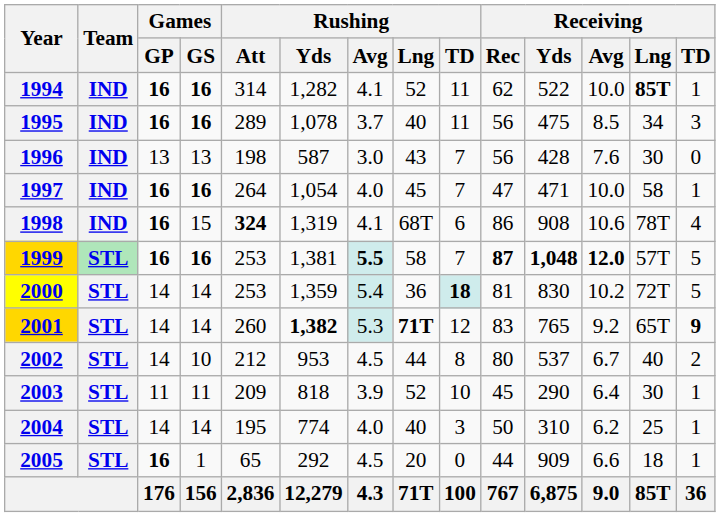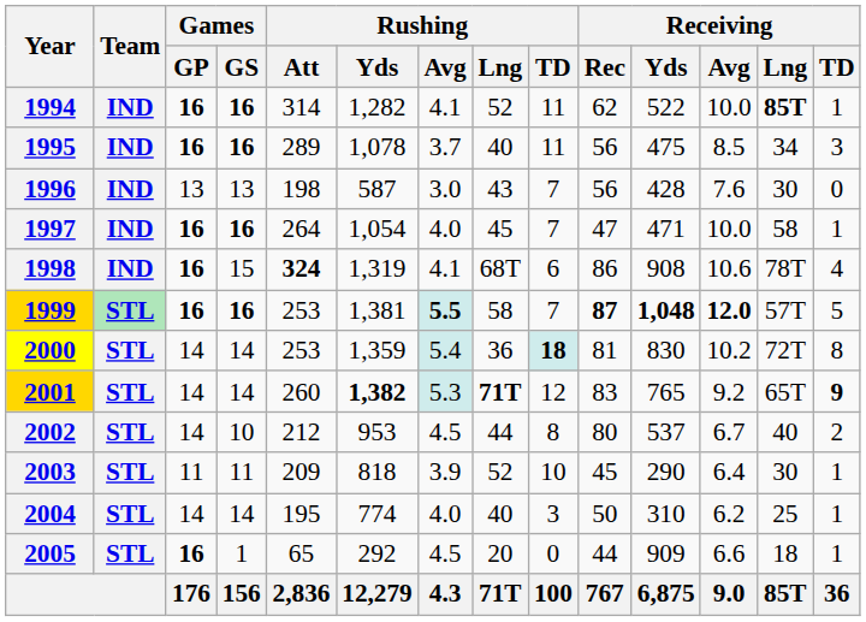 <table class="wikitable" style="text-align:center;">
 <tr>
 <th rowspan="2">Year</th>
 <th rowspan="2">Team</th>
 <th colspan="2">Games</th>
 <th colspan="5">Rushing</th>
 <th colspan="5">Receiving</th>
 </tr>
 <tr>
 <th>GP</th>
 <th>GS</th>
 <th>Att</th>
 <th>Yds</th>
 <th>Avg</th>
 <th>Lng</th>
 <th>TD</th>
 <th>Rec</th>
 <th>Yds</th>
 <th>Avg</th>
 <th>Lng</th>
 <th>TD</th>
 </tr>
 <tr>
 <th><a href='#'>1994</a></th>
 <th><a href='#'>IND</a></th>
 <td><strong>16</strong></td>
 <td><strong>16</strong></td>
 <td>314</td>
 <td>1,282</td>
 <td>4.1</td>
 <td>52</td>
 <td>11</td>
 <td>62</td>
 <td>522</td>
 <td>10.0</td>
 <td><strong>85T</strong></td>
 <td>1</td>
 </tr>
 <tr>
 <th><a href='#'>1995</a></th>
 <th><a href='#'>IND</a></th>
 <td><strong>16</strong></td>
 <td><strong>16</strong></td>
 <td>289</td>
 <td>1,078</td>
 <td>3.7</td>
 <td>40</td>
 <td>11</td>
 <td>56</td>
 <td>475</td>
 <td>8.5</td>
 <td>34</td>
 <td>3</td>
 </tr>
 <tr>
 <th><a href='#'>1996</a></th>
 <th><a href='#'>IND</a></th>
 <td>13</td>
 <td>13</td>
 <td>198</td>
 <td>587</td>
 <td>3.0</td>
 <td>43</td>
 <td>7</td>
 <td>56</td>
 <td>428</td>
 <td>7.6</td>
 <td>30</td>
 <td>0</td>
 </tr>
 <tr>
 <th><a href='#'>1997</a></th>
 <th><a href='#'>IND</a></th>
 <td><strong>16</strong></td>
 <td><strong>16</strong></td>
 <td>264</td>
 <td>1,054</td>
 <td>4.0</td>
 <td>45</td>
 <td>7</td>
 <td>47</td>
 <td>471</td>
 <td>10.0</td>
 <td>58</td>
 <td>1</td>
 </tr>
 <tr>
 <th><a href='#'>1998</a></th>
 <th><a href='#'>IND</a></th>
 <td><strong>16</strong></td>
 <td>15</td>
 <td><strong>324</strong></td>
 <td>1,319</td>
 <td>4.1</td>
 <td>68T</td>
 <td>6</td>
 <td>86</td>
 <td>908</td>
 <td>10.6</td>
 <td>78T</td>
 <td>4</td>
 </tr>
 <tr>
 <th style="background:#ffd700; width:3em;"><a href='#'>1999</a></th>
 <th style="background:#afe6ba"><a href='#'>STL</a></th>
 <td><strong>16</strong></td>
 <td><strong>16</strong></td>
 <td>253</td>
 <td>1,381</td>
 <td style="background:#cfecec"><strong>5.5</strong></td>
 <td>58</td>
 <td>7</td>
 <td><strong>87</strong></td>
 <td><strong>1,048</strong></td>
 <td><strong>12.0</strong></td>
 <td>57T</td>
 <td>5</td>
 </tr>
 <tr>
 <th style="background:#ffff00; width:3em;"><a href='#'>2000</a></th>
 <th><a href='#'>STL</a></th>
 <td>14</td>
 <td>14</td>
 <td>253</td>
 <td>1,359</td>
 <td style="background:#cfecec">5.4</td>
 <td>36</td>
 <td style="background:#cfecec"><strong>18</strong></td>
 <td>81</td>
 <td>830</td>
 <td>10.2</td>
 <td>72T</td>
-<td>5</td>
+<td>8</td>
 </tr>
 <tr>
 <th style="background:#ffd700; width:3em;"><a href='#'>2001</a></th>
 <th><a href='#'>STL</a></th>
 <td>14</td>
 <td>14</td>
 <td>260</td>
 <td><strong>1,382</strong></td>
 <td style="background:#cfecec">5.3</td>
 <td><strong>71T</strong></td>
 <td>12</td>
 <td>83</td>
 <td>765</td>
 <td>9.2</td>
 <td>65T</td>
 <td><strong>9</strong></td>
 </tr>
 <tr>
 <th><a href='#'>2002</a></th>
 <th><a href='#'>STL</a></th>
 <td>14</td>
 <td>10</td>
 <td>212</td>
 <td>953</td>
 <td>4.5</td>
 <td>44</td>
 <td>8</td>
 <td>80</td>
 <td>537</td>
 <td>6.7</td>
 <td>40</td>
 <td>2</td>
 </tr>
 <tr>
 <th><a href='#'>2003</a></th>
 <th><a href='#'>STL</a></th>
 <td>11</td>
 <td>11</td>
 <td>209</td>
 <td>818</td>
 <td>3.9</td>
 <td>52</td>
 <td>10</td>
 <td>45</td>
 <td>290</td>
 <td>6.4</td>
 <td>30</td>
 <td>1</td>
 </tr>
 <tr>
 <th><a href='#'>2004</a></th>
 <th><a href='#'>STL</a></th>
 <td>14</td>
 <td>14</td>
 <td>195</td>
 <td>774</td>
 <td>4.0</td>
 <td>40</td>
 <td>3</td>
 <td>50</td>
 <td>310</td>
 <td>6.2</td>
 <td>25</td>
 <td>1</td>
 </tr>
 <tr>
 <th><a href='#'>2005</a></th>
 <th><a href='#'>STL</a></th>
 <td><strong>16</strong></td>
 <td>1</td>
 <td>65</td>
 <td>292</td>
 <td>4.5</td>
 <td>20</td>
 <td>0</td>
 <td>44</td>
 <td>909</td>
 <td>6.6</td>
 <td>18</td>
 <td>1</td>
 </tr>
 <tr>
 <th colspan="2"></th>
 <th>176</th>
 <th>156</th>
 <th>2,836</th>
 <th>12,279</th>
 <th>4.3</th>
 <th>71T</th>
 <th>100</th>
 <th>767</th>
 <th>6,875</th>
 <th>9.0</th>
 <th>85T</th>
 <th>36</th>
 </tr>
 </table>
